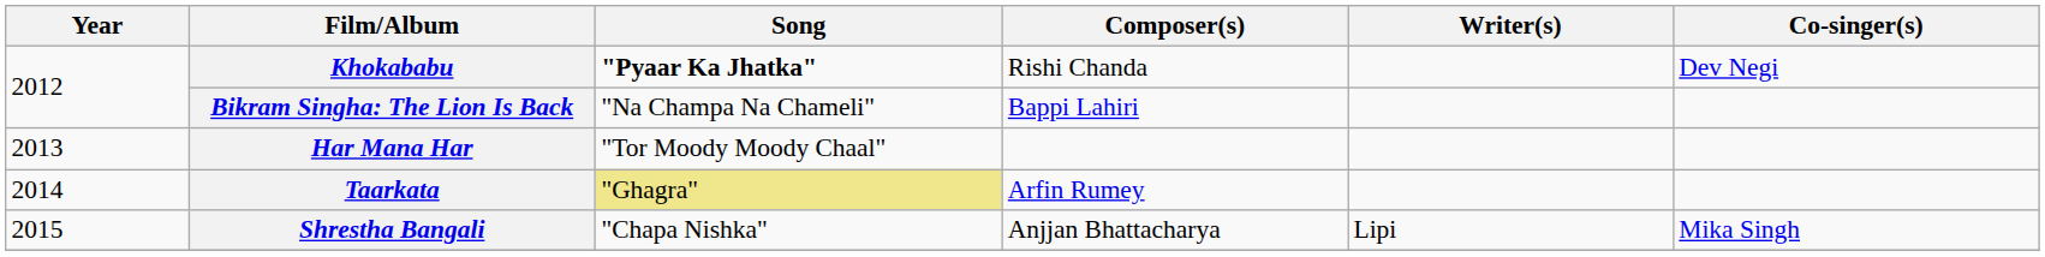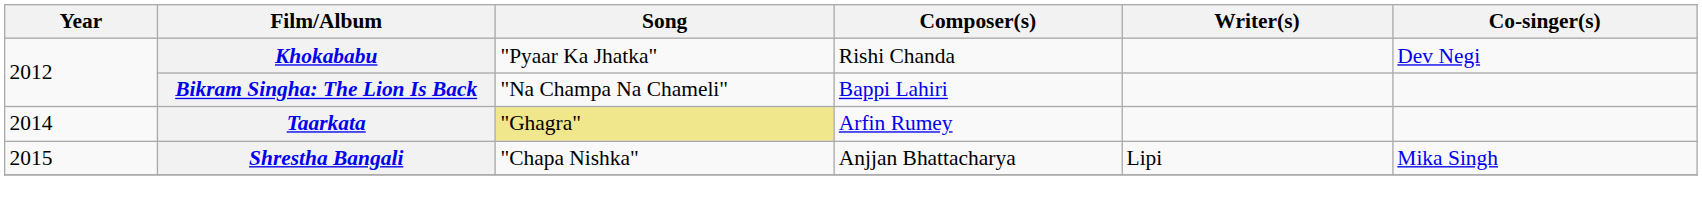 <table class="wikitable plainrowheaders" width="100%" textcolor:#000;">
 <tr>
 <th scope="col" width=9%><strong>Year</strong></th>
 <th scope="col" width=20%><strong>Film/Album</strong></th>
 <th scope="col" width=20%><strong>Song</strong></th>
 <th scope="col" width=17%><strong>Composer(s)</strong></th>
 <th scope="col" width=16%><strong>Writer(s)</strong></th>
 <th scope="col" width=18%><strong>Co-singer(s)</strong></th>
 </tr>
 <tr>
 <td rowspan="2">2012</td>
 <th scope="row"><em><a href='#'>Khokababu</a></em></th>
-<td><strong>"Pyaar Ka Jhatka"</strong></td>
+<td>"Pyaar Ka Jhatka"</td>
 <td>Rishi Chanda</td>
 <td></td>
 <td><a href='#'>Dev Negi</a></td>
 </tr>
 <tr>
 <th scope="row"><em><a href='#'>Bikram Singha: The Lion Is Back</a></em></th>
 <td>"Na Champa Na Chameli"</td>
 <td><a href='#'>Bappi Lahiri</a></td>
-<td></td>
-<td></td>
-</tr>
-<tr>
-<td>2013</td>
-<th scope="row"><em><a href='#'>Har Mana Har</a></em></th>
-<td>"Tor Moody Moody Chaal"</td>
-<td></td>
 <td></td>
 <td></td>
 </tr>
 <tr>
 <td>2014</td>
 <th scope="row"><em><a href='#'>Taarkata</a></em></th>
 <td style="background: khaki;">"Ghagra"</td>
 <td><a href='#'>Arfin Rumey</a></td>
 <td></td>
 <td></td>
 </tr>
 <tr>
 <td>2015</td>
 <th scope="row"><em><a href='#'>Shrestha Bangali</a></em></th>
 <td>"Chapa Nishka"</td>
 <td>Anjjan Bhattacharya</td>
 <td>Lipi</td>
 <td><a href='#'>Mika Singh</a></td>
 </tr>
 <tr>
 </tr>
 </table>
